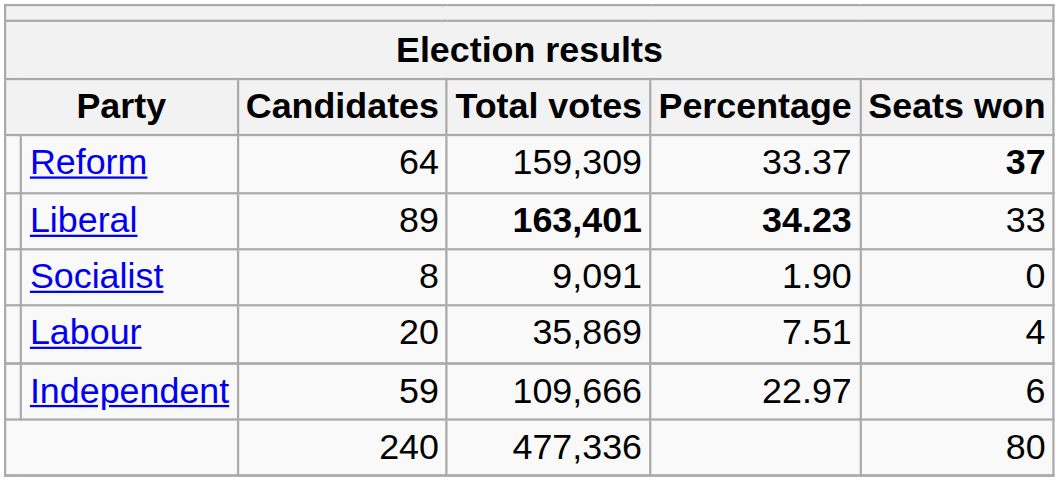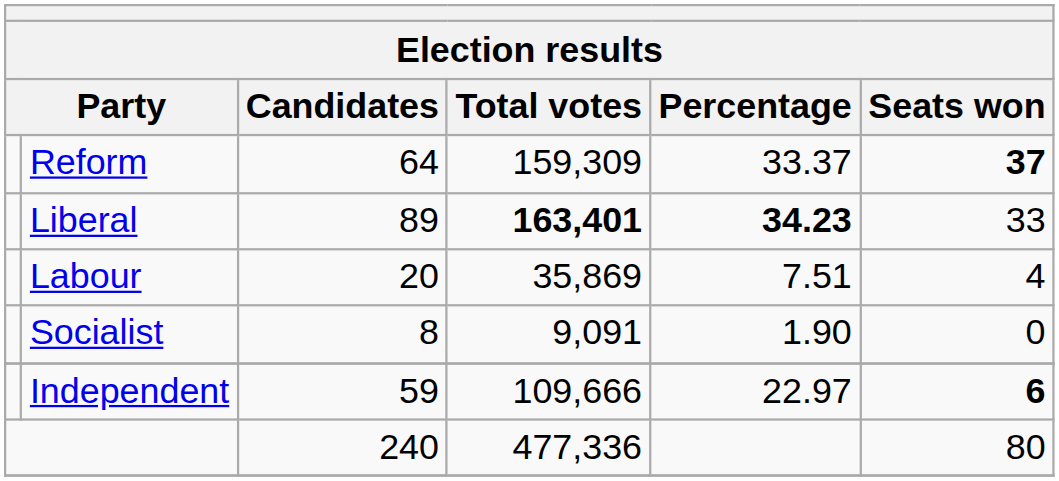 <table class=wikitable>
 <tr>
 <th colspan=6></th>
 </tr>
 <tr>
 <th colspan=6>Election results</th>
 </tr>
 <tr>
 <th colspan=2>Party</th>
 <th>Candidates</th>
 <th>Total votes</th>
 <th>Percentage</th>
 <th>Seats won</th>
 </tr>
 <tr align=right>
 <td></td>
 <td align=left><a href='#'>Reform</a></td>
 <td>64</td>
 <td>159,309</td>
 <td>33.37</td>
 <td><strong>37</strong></td>
 </tr>
 <tr align=right>
 <td></td>
 <td align=left><a href='#'>Liberal</a></td>
 <td>89</td>
 <td><strong>163,401</strong></td>
 <td><strong>34.23</strong></td>
 <td>33</td>
 </tr>
 <tr align=right>
 <td></td>
+<td align=left><a href='#'>Labour</a></td>
+<td>20</td>
+<td>35,869</td>
+<td>7.51</td>
+<td>4</td>
+</tr>
+<tr align=right>
+<td></td>
 <td align=left><a href='#'>Socialist</a></td>
 <td>8</td>
 <td>9,091</td>
 <td>1.90</td>
 <td>0</td>
-</tr>
-<tr align=right>
-<td></td>
-<td align=left><a href='#'>Labour</a></td>
-<td>20</td>
-<td>35,869</td>
-<td>7.51</td>
-<td>4</td>
 </tr>
 <tr>
 </tr>
 <tr align=right>
 <td></td>
 <td align=left><a href='#'>Independent</a></td>
 <td>59</td>
 <td>109,666</td>
 <td>22.97</td>
-<td>6</td>
+<td><strong>6</strong></td>
 </tr>
 <tr align=right>
 <td colspan=2></td>
 <td>240</td>
 <td>477,336</td>
 <td></td>
 <td>80</td>
 </tr>
 <tr>
 </tr>
 </table>
